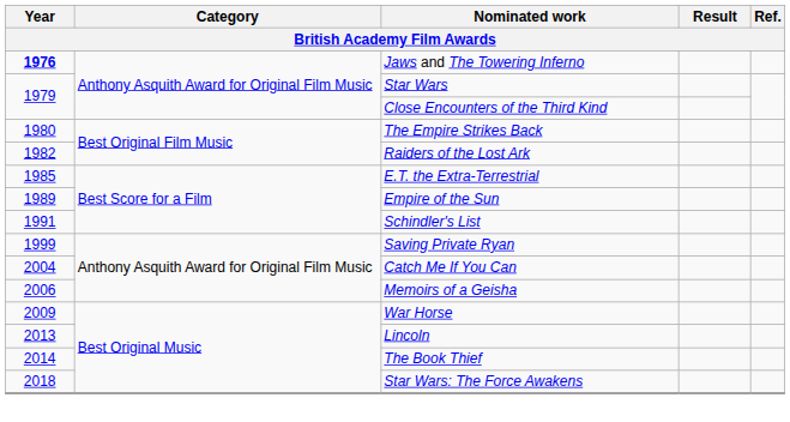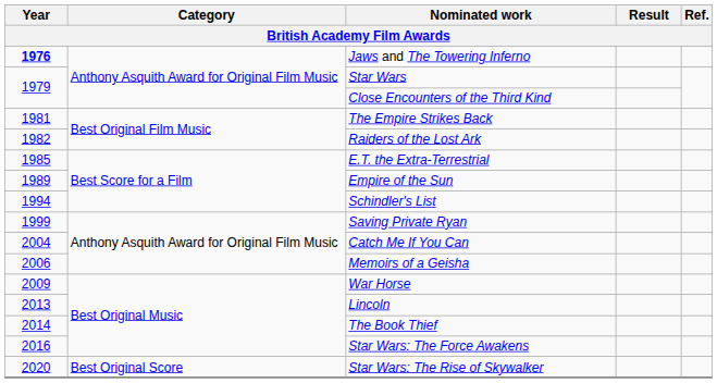 <table class=wikitable>
 <tr>
 <th scope="col" style="width:5em;">Year</th>
 <th scope="col" style="width:26em;">Category</th>
 <th scope="col" style="width:25em;">Nominated work</th>
 <th scope="col" style="width:5em;">Result</th>
 <th>Ref.</th>
 </tr>
 <tr>
 <th colspan=5><a href='#'>British Academy Film Awards</a></th>
 </tr>
 <tr>
 <td style="text-align:center;"><strong><a href='#'>1976</a></strong></td>
 <td rowspan="3"><a href='#'>Anthony Asquith Award for Original Film Music</a></td>
 <td><em><a href='#'>Jaws</a></em> and <em><a href='#'>The Towering Inferno</a></em></td>
 <td></td>
 <td style="text-align: center"></td>
 </tr>
 <tr>
 <td style="text-align:center;", rowspan=2><a href='#'>1979</a></td>
 <td><em><a href='#'>Star Wars</a></em></td>
 <td></td>
 <td rowspan=2 style="text-align: center"></td>
 </tr>
 <tr>
 <td><em><a href='#'>Close Encounters of the Third Kind</a></em></td>
 <td></td>
 </tr>
 <tr>
-<td style="text-align:center;"><a href='#'>1980</a></td>
+<td style="text-align:center;"><a href='#'>1981</a></td>
 <td rowspan="2"><a href='#'>Best Original Film Music</a></td>
 <td><em><a href='#'>The Empire Strikes Back</a></em></td>
 <td></td>
 <td style="text-align: center"></td>
 </tr>
 <tr>
 <td style="text-align:center;"><a href='#'>1982</a></td>
 <td><em><a href='#'>Raiders of the Lost Ark</a></em></td>
 <td></td>
 <td style="text-align: center"></td>
 </tr>
 <tr>
 <td style="text-align:center;"><a href='#'>1985</a></td>
 <td rowspan="3"><a href='#'>Best Score for a Film</a></td>
 <td><em><a href='#'>E.T. the Extra-Terrestrial</a></em></td>
 <td></td>
 <td style="text-align: center"></td>
 </tr>
 <tr>
 <td style="text-align:center;"><a href='#'>1989</a></td>
 <td><em><a href='#'>Empire of the Sun</a></em></td>
 <td></td>
 <td style="text-align: center"></td>
 </tr>
 <tr>
-<td style="text-align:center;"><a href='#'>1991</a></td>
+<td style="text-align:center;"><a href='#'>1994</a></td>
 <td><em><a href='#'>Schindler's List</a></em></td>
 <td></td>
 <td style="text-align: center"></td>
 </tr>
 <tr>
 <td style="text-align:center;"><a href='#'>1999</a></td>
 <td rowspan="3">Anthony Asquith Award for Original Film Music</td>
 <td><em><a href='#'>Saving Private Ryan</a></em></td>
 <td></td>
 <td style="text-align: center"></td>
 </tr>
 <tr>
 <td style="text-align:center;"><a href='#'>2004</a></td>
 <td><em><a href='#'>Catch Me If You Can</a></em></td>
 <td></td>
 <td style="text-align: center"></td>
 </tr>
 <tr>
 <td style="text-align:center;"><a href='#'>2006</a></td>
 <td><em><a href='#'>Memoirs of a Geisha</a></em></td>
 <td></td>
 <td style="text-align: center"></td>
 </tr>
 <tr>
 <td style="text-align:center;"><a href='#'>2009</a></td>
 <td rowspan="4"><a href='#'>Best Original Music</a></td>
 <td><em><a href='#'>War Horse</a></em></td>
 <td></td>
 <td style="text-align: center"></td>
 </tr>
 <tr>
 <td style="text-align:center;"><a href='#'>2013</a></td>
 <td><em><a href='#'>Lincoln</a></em></td>
 <td></td>
 <td style="text-align: center"></td>
 </tr>
 <tr>
 <td style="text-align:center;"><a href='#'>2014</a></td>
 <td><em><a href='#'>The Book Thief</a></em></td>
 <td></td>
 <td style="text-align: center"></td>
 </tr>
 <tr>
-<td style="text-align:center;"><a href='#'>2018</a></td>
+<td style="text-align:center;"><a href='#'>2016</a></td>
 <td><em><a href='#'>Star Wars: The Force Awakens</a></em></td>
+<td></td>
+<td style="text-align: center"></td>
+</tr>
+<tr>
+<td style="text-align:center;"><a href='#'>2020</a></td>
+<td><a href='#'>Best Original Score</a></td>
+<td><em><a href='#'>Star Wars: The Rise of Skywalker</a></em></td>
 <td></td>
 <td style="text-align: center"></td>
 </tr>
 <tr>
 </tr>
 <tr style="border-top:2px solid gray;">
 </tr>
 <tr>
 </tr>
 </table>
